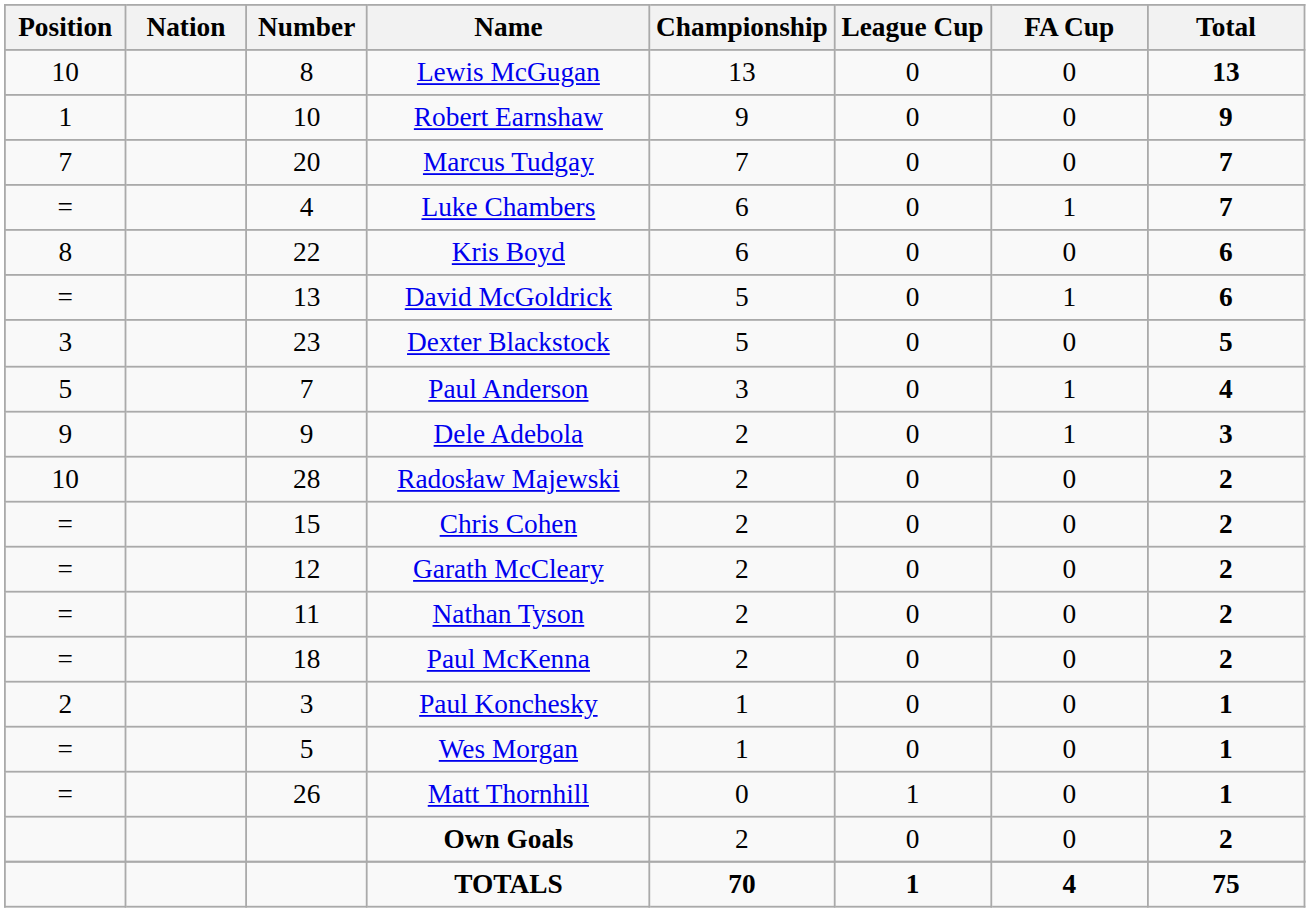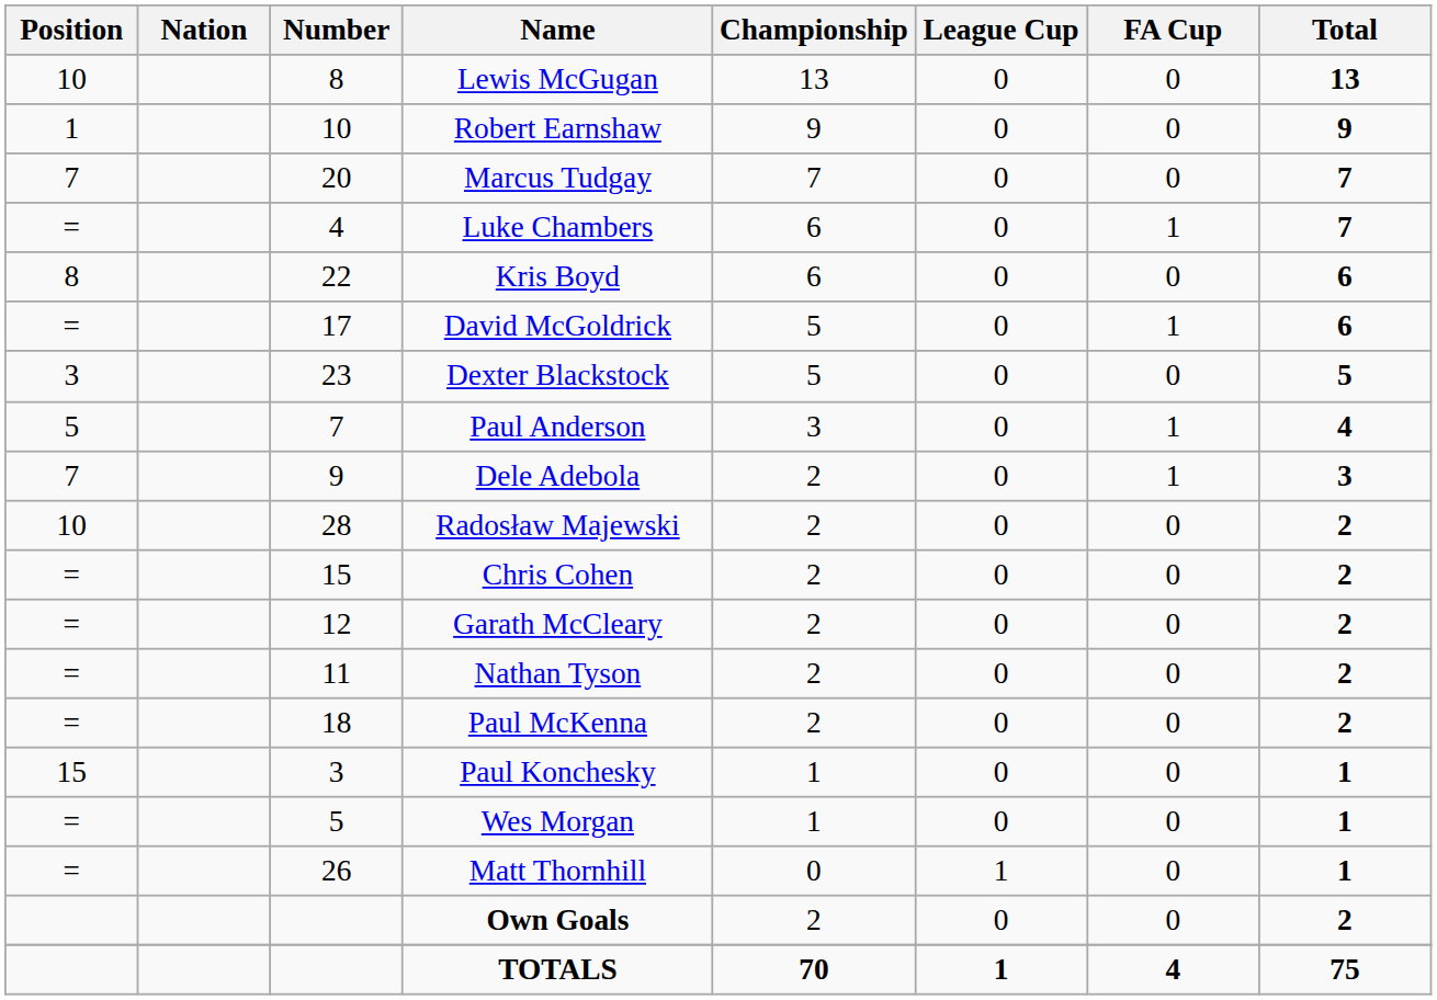 <table class="wikitable" style="font-size: 95%; text-align: center;">
 <tr>
 <th width=60>Position</th>
 <th width=60>Nation</th>
 <th width=60>Number</th>
 <th width=150>Name</th>
 <th width=80>Championship</th>
 <th width=80>League Cup</th>
 <th width=80>FA Cup</th>
 <th width=80>Total</th>
 </tr>
 <tr>
 <td>10</td>
 <td></td>
 <td>8</td>
 <td><a href='#'>Lewis McGugan</a></td>
 <td>13</td>
 <td>0</td>
 <td>0</td>
 <td><strong>13</strong></td>
 </tr>
 <tr>
 <td>1</td>
 <td></td>
 <td>10</td>
 <td><a href='#'>Robert Earnshaw</a></td>
 <td>9</td>
 <td>0</td>
 <td>0</td>
 <td><strong>9</strong></td>
 </tr>
 <tr>
 <td>7</td>
 <td></td>
 <td>20</td>
 <td><a href='#'>Marcus Tudgay</a></td>
 <td>7</td>
 <td>0</td>
 <td>0</td>
 <td><strong>7</strong></td>
 </tr>
 <tr>
 <td>=</td>
 <td></td>
 <td>4</td>
 <td><a href='#'>Luke Chambers</a></td>
 <td>6</td>
 <td>0</td>
 <td>1</td>
 <td><strong>7</strong></td>
 </tr>
 <tr>
 <td>8</td>
 <td></td>
 <td>22</td>
 <td><a href='#'>Kris Boyd</a></td>
 <td>6</td>
 <td>0</td>
 <td>0</td>
 <td><strong>6</strong></td>
 </tr>
 <tr>
 <td>=</td>
 <td></td>
-<td>13</td>
+<td>17</td>
 <td><a href='#'>David McGoldrick</a></td>
 <td>5</td>
 <td>0</td>
 <td>1</td>
 <td><strong>6</strong></td>
 </tr>
 <tr>
 <td>3</td>
 <td></td>
 <td>23</td>
 <td><a href='#'>Dexter Blackstock</a></td>
 <td>5</td>
 <td>0</td>
 <td>0</td>
 <td><strong>5</strong></td>
 </tr>
 <tr>
 <td>5</td>
 <td></td>
 <td>7</td>
 <td><a href='#'>Paul Anderson</a></td>
 <td>3</td>
 <td>0</td>
 <td>1</td>
 <td><strong>4</strong></td>
 </tr>
 <tr>
-<td>9</td>
+<td>7</td>
 <td></td>
 <td>9</td>
 <td><a href='#'>Dele Adebola</a></td>
 <td>2</td>
 <td>0</td>
 <td>1</td>
 <td><strong>3</strong></td>
 </tr>
 <tr>
 <td>10</td>
 <td></td>
 <td>28</td>
 <td><a href='#'>Radosław Majewski</a></td>
 <td>2</td>
 <td>0</td>
 <td>0</td>
 <td><strong>2</strong></td>
 </tr>
 <tr>
 <td>=</td>
 <td></td>
 <td>15</td>
 <td><a href='#'>Chris Cohen</a></td>
 <td>2</td>
 <td>0</td>
 <td>0</td>
 <td><strong>2</strong></td>
 </tr>
 <tr>
 <td>=</td>
 <td></td>
 <td>12</td>
 <td><a href='#'>Garath McCleary</a></td>
 <td>2</td>
 <td>0</td>
 <td>0</td>
 <td><strong>2</strong></td>
 </tr>
 <tr>
 <td>=</td>
 <td></td>
 <td>11</td>
 <td><a href='#'>Nathan Tyson</a></td>
 <td>2</td>
 <td>0</td>
 <td>0</td>
 <td><strong>2</strong></td>
 </tr>
 <tr>
 <td>=</td>
 <td></td>
 <td>18</td>
 <td><a href='#'>Paul McKenna</a></td>
 <td>2</td>
 <td>0</td>
 <td>0</td>
 <td><strong>2</strong></td>
 </tr>
 <tr>
-<td>2</td>
+<td>15</td>
 <td></td>
 <td>3</td>
 <td><a href='#'>Paul Konchesky</a></td>
 <td>1</td>
 <td>0</td>
 <td>0</td>
 <td><strong>1</strong></td>
 </tr>
 <tr>
 <td>=</td>
 <td></td>
 <td>5</td>
 <td><a href='#'>Wes Morgan</a></td>
 <td>1</td>
 <td>0</td>
 <td>0</td>
 <td><strong>1</strong></td>
 </tr>
 <tr>
 <td>=</td>
 <td></td>
 <td>26</td>
 <td><a href='#'>Matt Thornhill</a></td>
 <td>0</td>
 <td>1</td>
 <td>0</td>
 <td><strong>1</strong></td>
 </tr>
 <tr>
 <td></td>
 <td></td>
 <td></td>
 <td><strong>Own Goals</strong></td>
 <td>2</td>
 <td>0</td>
 <td>0</td>
 <td><strong>2</strong></td>
 </tr>
 <tr>
 </tr>
 <tr>
 <td></td>
 <td></td>
 <td></td>
 <td><strong>TOTALS</strong></td>
 <td><strong>70</strong></td>
 <td><strong>1</strong></td>
 <td><strong>4</strong></td>
 <td><strong>75</strong></td>
 </tr>
 </table>
